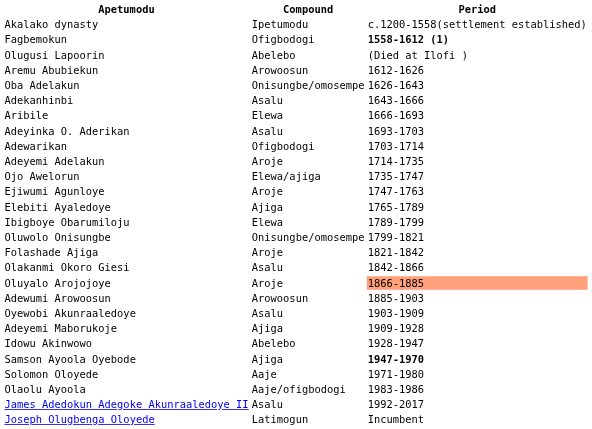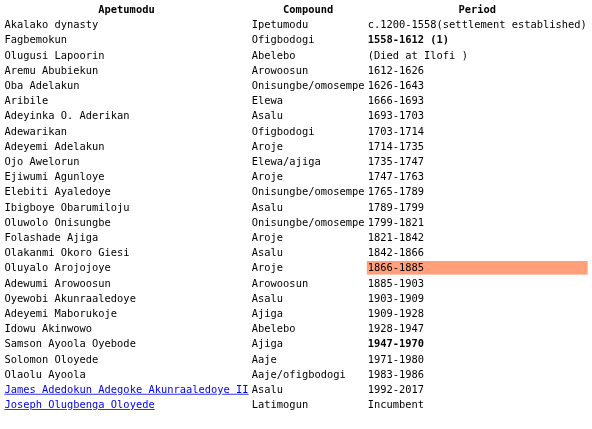 <table Class=`'wikitable>
 <tr>
 <th>Apetumodu</th>
 <th>Compound</th>
 <th>Period</th>
 </tr>
 <tr>
 <td>Akalako dynasty</td>
 <td>Ipetumodu</td>
 <td>c.1200-1558(settlement established)</td>
 </tr>
 <tr>
 <td>Fagbemokun</td>
 <td>Ofigbodogi</td>
 <td><strong>1558-1612 (1)</strong></td>
 </tr>
 <tr>
 <td>Olugusi Lapoorin</td>
 <td>Abelebo</td>
 <td>(Died at Ilofi )</td>
 </tr>
 <tr>
 <td>Aremu Abubiekun</td>
 <td>Arowoosun</td>
 <td>1612-1626</td>
 </tr>
 <tr>
 <td>Oba Adelakun</td>
 <td>Onisungbe/omosempe</td>
 <td>1626-1643</td>
-</tr>
-<tr>
-<td>Adekanhinbi</td>
-<td>Asalu</td>
-<td>1643-1666</td>
 </tr>
 <tr>
 <td>Aribile</td>
 <td>Elewa</td>
 <td>1666-1693</td>
 </tr>
 <tr>
 <td>Adeyinka O. Aderikan</td>
 <td>Asalu</td>
 <td>1693-1703</td>
 </tr>
 <tr>
 <td>Adewarikan</td>
 <td>Ofigbodogi</td>
 <td>1703-1714</td>
 </tr>
 <tr>
 <td>Adeyemi Adelakun</td>
 <td>Aroje</td>
 <td>1714-1735</td>
 </tr>
 <tr>
 <td>Ojo Awelorun</td>
 <td>Elewa/ajiga</td>
 <td>1735-1747</td>
 </tr>
 <tr>
 <td>Ejiwumi Agunloye</td>
 <td>Aroje</td>
 <td>1747-1763</td>
 </tr>
 <tr>
 <td>Elebiti Ayaledoye</td>
-<td>Ajiga</td>
+<td>Onisungbe/omosempe</td>
 <td>1765-1789</td>
 </tr>
 <tr>
 <td>Ibigboye Obarumiloju</td>
-<td>Elewa</td>
+<td>Asalu</td>
 <td>1789-1799</td>
 </tr>
 <tr>
 <td>Oluwolo Onisungbe</td>
 <td>Onisungbe/omosempe</td>
 <td>1799-1821</td>
 </tr>
 <tr>
 <td>Folashade Ajiga</td>
 <td>Aroje</td>
 <td>1821-1842</td>
 </tr>
 <tr>
 <td>Olakanmi Okoro Giesi</td>
 <td>Asalu</td>
 <td>1842-1866</td>
 </tr>
 <tr>
 <td>Oluyalo Arojojoye</td>
 <td>Aroje</td>
 <td style="background: lightsalmon;">1866-1885</td>
 </tr>
 <tr>
 <td>Adewumi Arowoosun</td>
 <td>Arowoosun</td>
 <td>1885-1903</td>
 </tr>
 <tr>
 <td>Oyewobi Akunraaledoye</td>
 <td>Asalu</td>
 <td>1903-1909</td>
 </tr>
 <tr>
 <td>Adeyemi Maborukoje</td>
 <td>Ajiga</td>
 <td>1909-1928</td>
 </tr>
 <tr>
 <td>Idowu Akinwowo</td>
 <td>Abelebo</td>
 <td>1928-1947</td>
 </tr>
 <tr>
 <td>Samson Ayoola Oyebode</td>
 <td>Ajiga</td>
 <td><strong>1947-1970</strong></td>
 </tr>
 <tr>
 <td>Solomon Oloyede</td>
 <td>Aaje</td>
 <td>1971-1980</td>
 </tr>
 <tr>
 <td>Olaolu Ayoola</td>
 <td>Aaje/ofigbodogi</td>
 <td>1983-1986</td>
 </tr>
 <tr>
 <td><a href='#'>James Adedokun Adegoke Akunraaledoye II</a></td>
 <td>Asalu</td>
 <td>1992-2017</td>
 </tr>
 <tr>
 <td><a href='#'>Joseph Olugbenga Oloyede</a></td>
 <td>Latimogun</td>
 <td>Incumbent</td>
 </tr>
 <tr>
 <td></td>
 </tr>
 </table>
